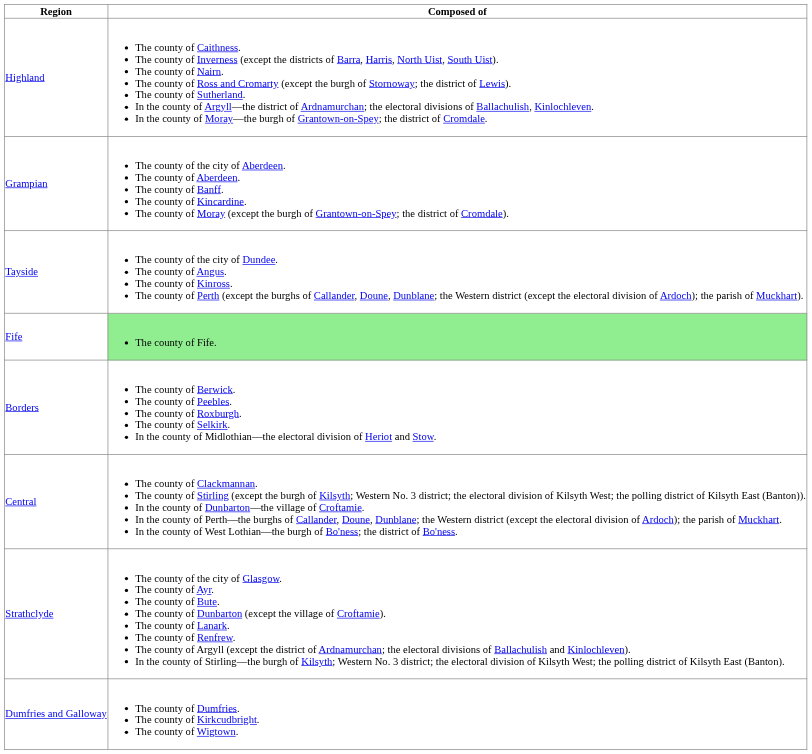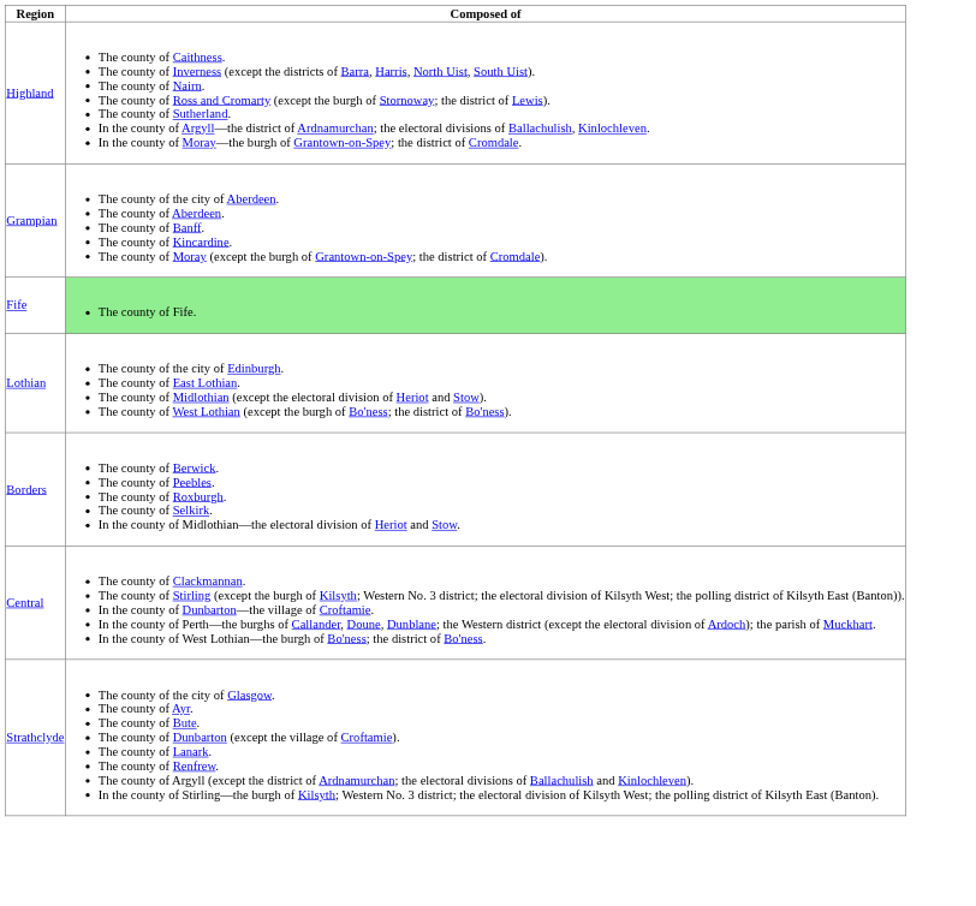 <table border="1" class="toccolours" style="border-collapse: collapse">
 <tr>
 <th>Region</th>
 <th>Composed of</th>
 </tr>
 <tr>
 <td><a href='#'>Highland</a></td>
 <td><br><ul><li>The county of <a href='#'>Caithness</a>.</li><li>The county of <a href='#'>Inverness</a> (except the districts of <a href='#'>Barra</a>, <a href='#'>Harris</a>, <a href='#'>North Uist</a>, <a href='#'>South Uist</a>).</li><li>The county of <a href='#'>Nairn</a>.</li><li>The county of <a href='#'>Ross and Cromarty</a> (except the burgh of <a href='#'>Stornoway</a>; the district of <a href='#'>Lewis</a>).</li><li>The county of <a href='#'>Sutherland</a>.</li><li>In the county of <a href='#'>Argyll</a>—the district of <a href='#'>Ardnamurchan</a>; the electoral divisions of <a href='#'>Ballachulish</a>, <a href='#'>Kinlochleven</a>.</li><li>In the county of <a href='#'>Moray</a>—the burgh of <a href='#'>Grantown-on-Spey</a>; the district of <a href='#'>Cromdale</a>.</li></ul></td>
 </tr>
 <tr>
 <td><a href='#'>Grampian</a></td>
 <td><br><ul><li>The county of the city of <a href='#'>Aberdeen</a>.</li><li>The county of <a href='#'>Aberdeen</a>.</li><li>The county of <a href='#'>Banff</a>.</li><li>The county of <a href='#'>Kincardine</a>.</li><li>The county of <a href='#'>Moray</a> (except the burgh of <a href='#'>Grantown-on-Spey</a>; the district of <a href='#'>Cromdale</a>).</li></ul></td>
 </tr>
 <tr>
-<td><a href='#'>Tayside</a></td>
-<td><br><ul><li>The county of the city of <a href='#'>Dundee</a>.</li><li>The county of <a href='#'>Angus</a>.</li><li>The county of <a href='#'>Kinross</a>.</li><li>The county of <a href='#'>Perth</a> (except the burghs of <a href='#'>Callander</a>, <a href='#'>Doune</a>, <a href='#'>Dunblane</a>; the Western district (except the electoral division of <a href='#'>Ardoch</a>); the parish of <a href='#'>Muckhart</a>).</li></ul></td>
+<td><a href='#'>Fife</a></td>
+<td style="background: lightgreen;"><br><ul><li>The county of Fife.</li></ul></td>
 </tr>
 <tr>
-<td><a href='#'>Fife</a></td>
-<td style="background: lightgreen;"><br><ul><li>The county of Fife.</li></ul></td>
+<td><a href='#'>Lothian</a></td>
+<td><br><ul><li>The county of the city of <a href='#'>Edinburgh</a>.</li><li>The county of <a href='#'>East Lothian</a>.</li><li>The county of <a href='#'>Midlothian</a> (except the electoral division of <a href='#'>Heriot</a> and <a href='#'>Stow</a>).</li><li>The county of <a href='#'>West Lothian</a> (except the burgh of <a href='#'>Bo'ness</a>; the district of <a href='#'>Bo'ness</a>).</li></ul></td>
 </tr>
 <tr>
 <td><a href='#'>Borders</a></td>
 <td><br><ul><li>The county of <a href='#'>Berwick</a>.</li><li>The county of <a href='#'>Peebles</a>.</li><li>The county of <a href='#'>Roxburgh</a>.</li><li>The county of <a href='#'>Selkirk</a>.</li><li>In the county of Midlothian—the electoral division of <a href='#'>Heriot</a> and <a href='#'>Stow</a>.</li></ul></td>
 </tr>
 <tr>
 <td><a href='#'>Central</a></td>
 <td><br><ul><li>The county of <a href='#'>Clackmannan</a>.</li><li>The county of <a href='#'>Stirling</a> (except the burgh of <a href='#'>Kilsyth</a>; Western No. 3 district; the electoral division of Kilsyth West; the polling district of Kilsyth East (Banton)).</li><li>In the county of <a href='#'>Dunbarton</a>—the village of <a href='#'>Croftamie</a>.</li><li>In the county of Perth—the burghs of <a href='#'>Callander</a>, <a href='#'>Doune</a>, <a href='#'>Dunblane</a>; the Western district (except the electoral division of <a href='#'>Ardoch</a>); the parish of <a href='#'>Muckhart</a>.</li><li>In the county of West Lothian—the burgh of <a href='#'>Bo'ness</a>; the district of <a href='#'>Bo'ness</a>.</li></ul></td>
 </tr>
 <tr>
 <td><a href='#'>Strathclyde</a></td>
 <td><br><ul><li>The county of the city of <a href='#'>Glasgow</a>.</li><li>The county of <a href='#'>Ayr</a>.</li><li>The county of <a href='#'>Bute</a>.</li><li>The county of <a href='#'>Dunbarton</a> (except the village of <a href='#'>Croftamie</a>).</li><li>The county of <a href='#'>Lanark</a>.</li><li>The county of <a href='#'>Renfrew</a>.</li><li>The county of Argyll (except the district of <a href='#'>Ardnamurchan</a>; the electoral divisions of <a href='#'>Ballachulish</a> and <a href='#'>Kinlochleven</a>).</li><li>In the county of Stirling—the burgh of <a href='#'>Kilsyth</a>; Western No. 3 district; the electoral division of Kilsyth West; the polling district of Kilsyth East (Banton).</li></ul></td>
 </tr>
-<tr>
-<td><a href='#'>Dumfries and Galloway</a></td>
-<td><br><ul><li>The county of <a href='#'>Dumfries</a>.</li><li>The county of <a href='#'>Kirkcudbright</a>.</li><li>The county of <a href='#'>Wigtown</a>.</li></ul></td>
-</tr>
 </table>
